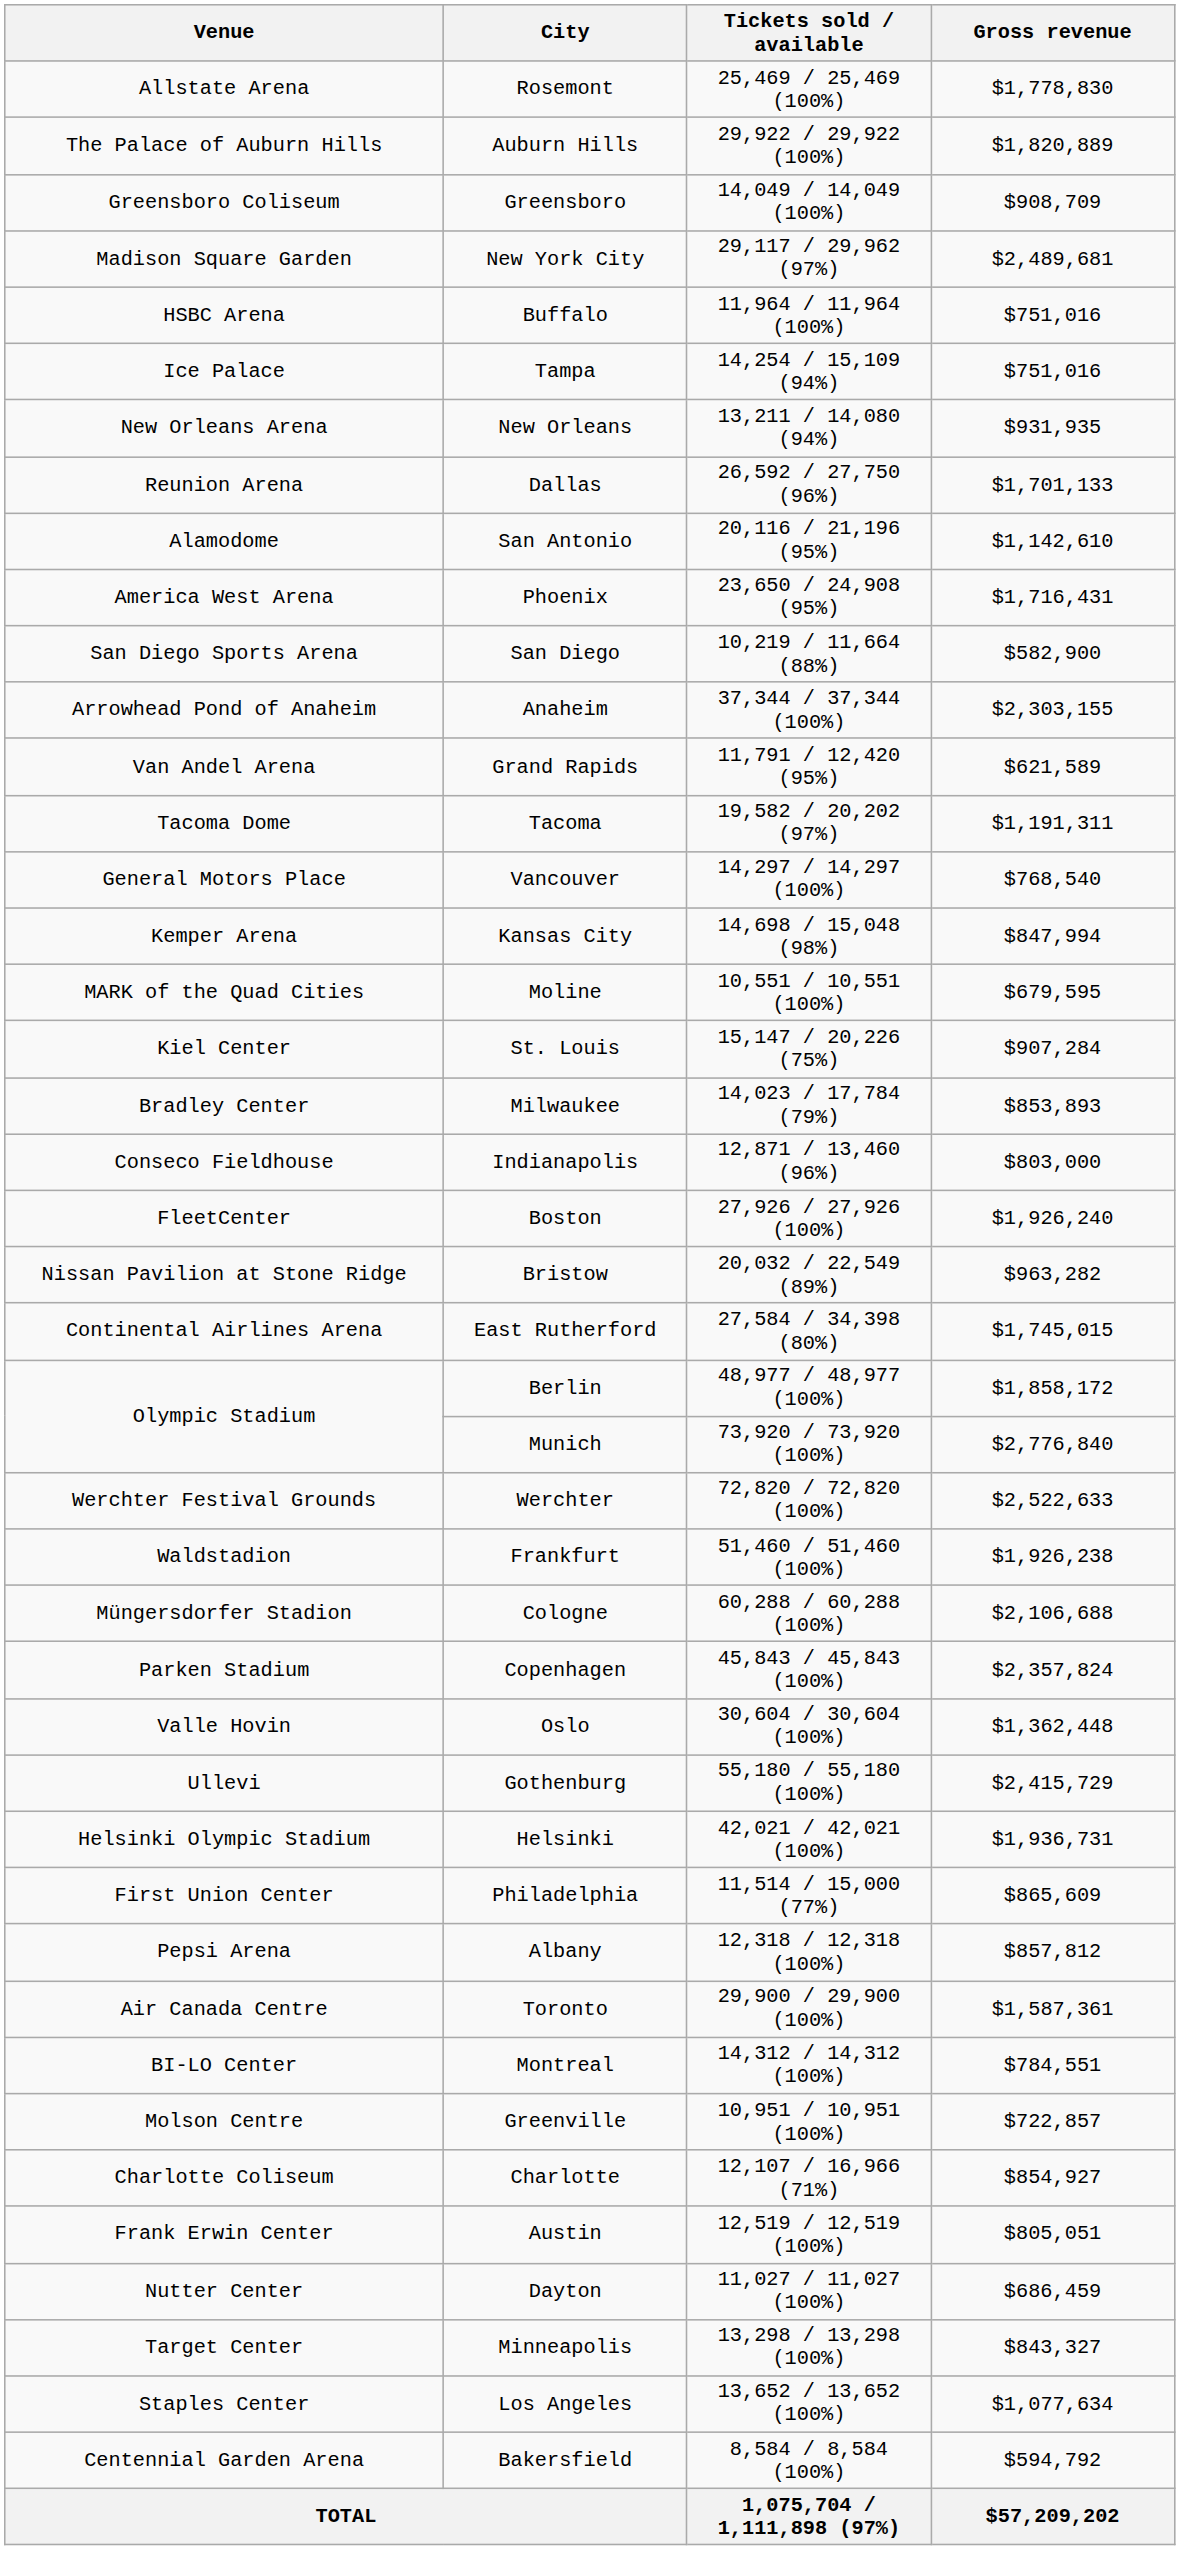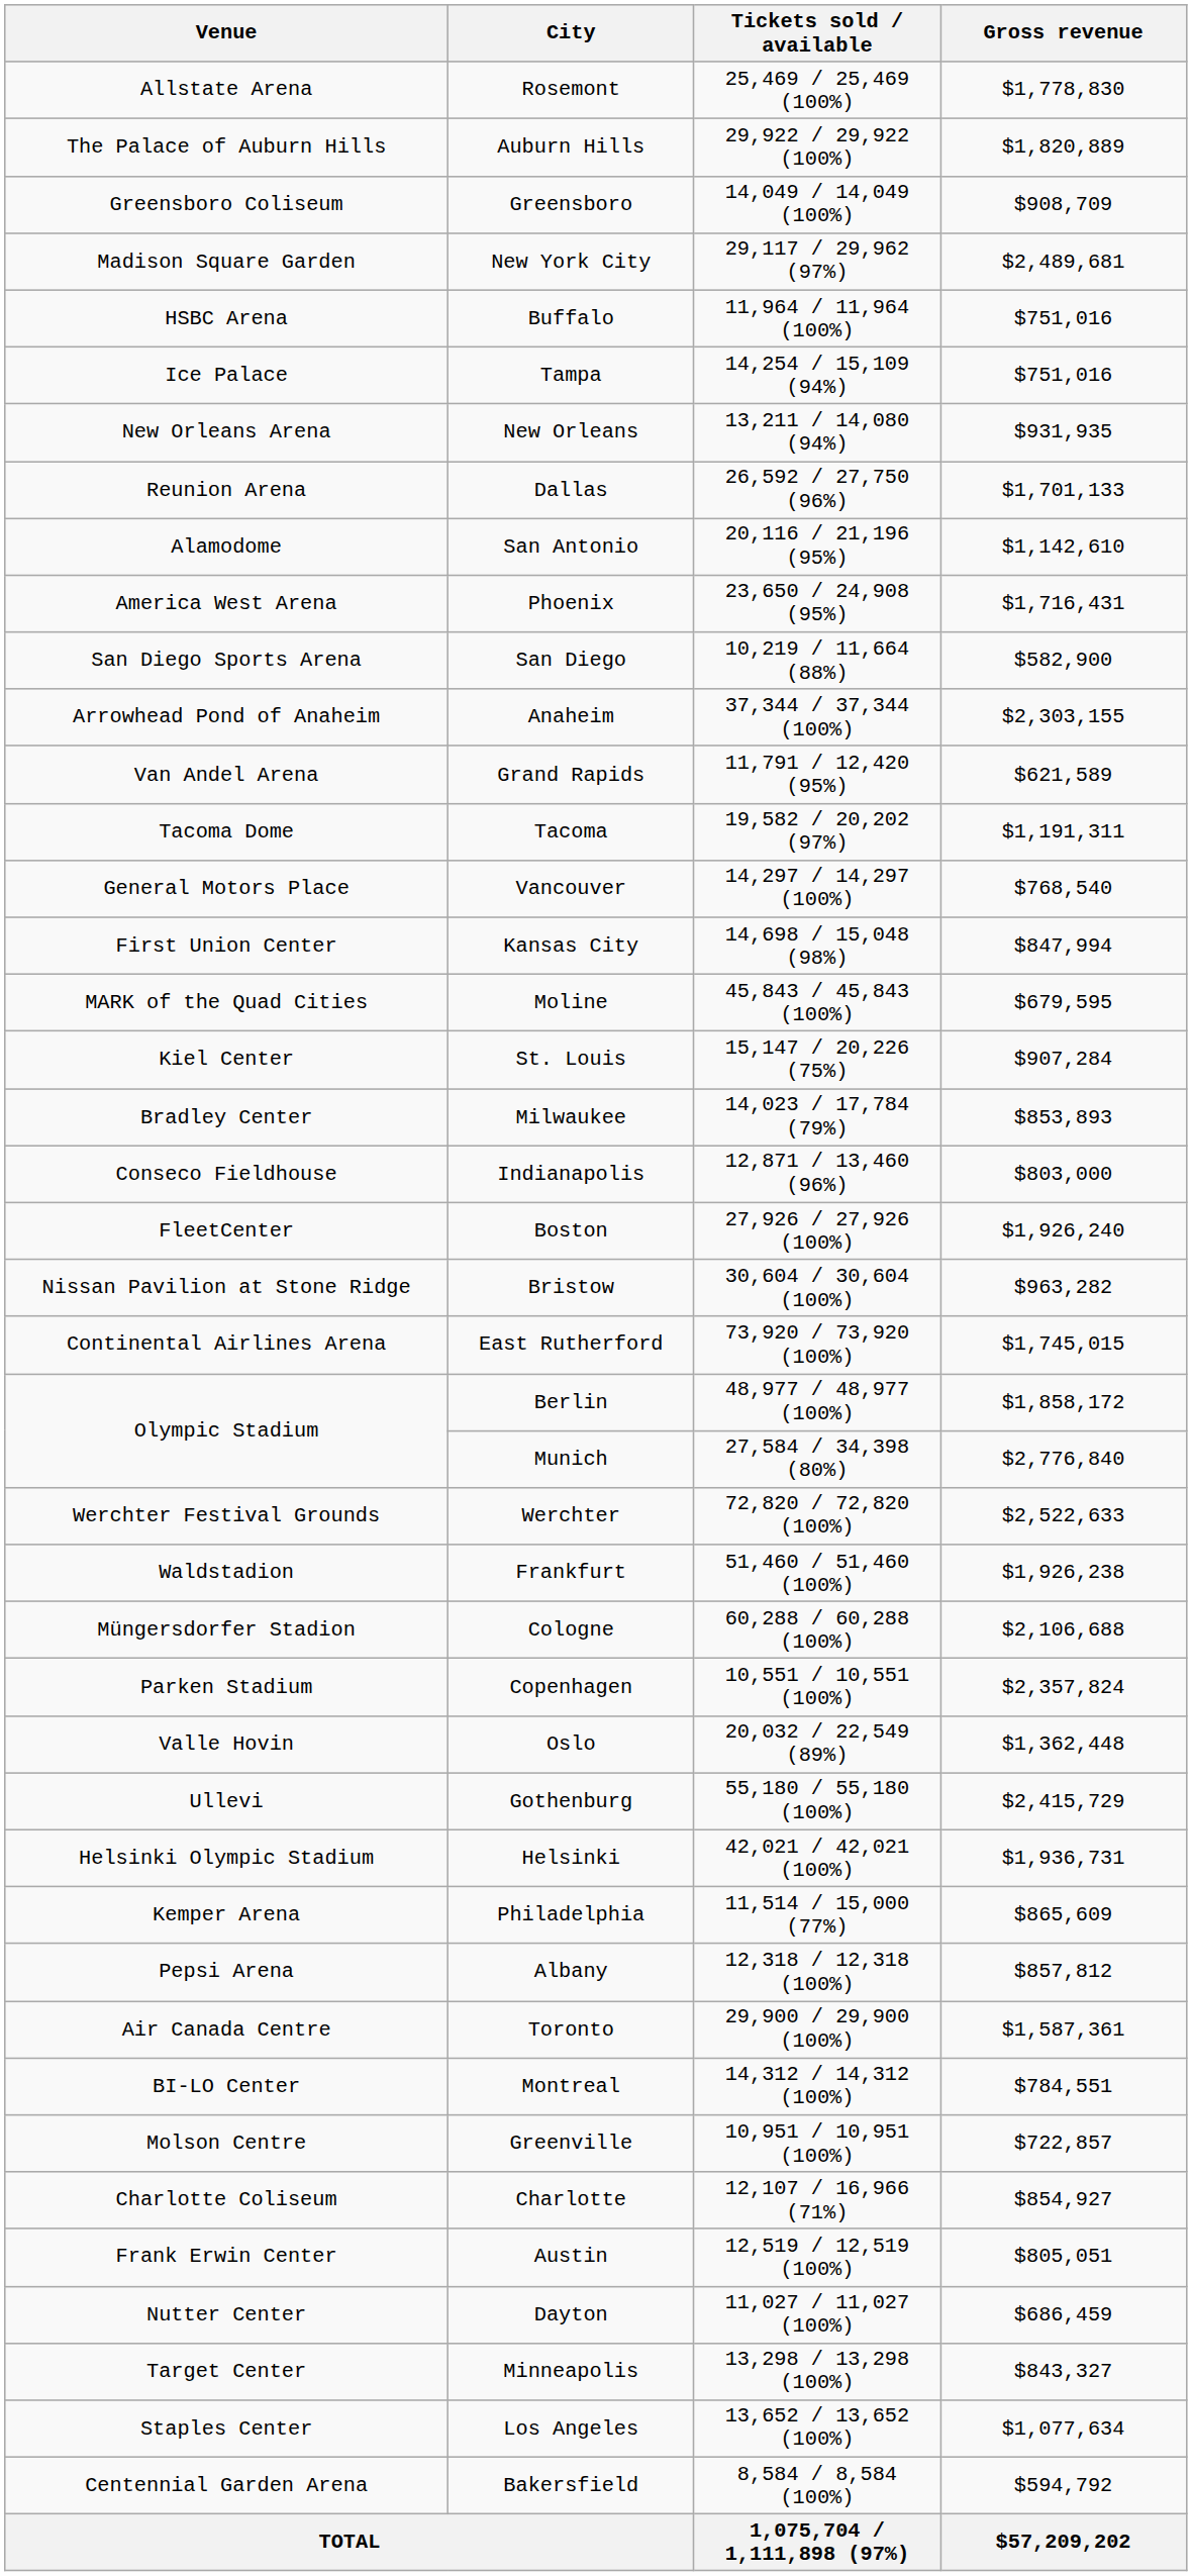 <table class="wikitable" style="text-align:center;">
 <tr>
 <th style="width:275px;">Venue</th>
 <th style="width:150px;">City</th>
 <th style="width:150px;">Tickets sold / available</th>
 <th style="width:150px;">Gross revenue</th>
 </tr>
 <tr>
 <td>Allstate Arena</td>
 <td>Rosemont</td>
 <td>25,469 / 25,469 (100%)</td>
 <td>$1,778,830</td>
 </tr>
 <tr>
 <td>The Palace of Auburn Hills</td>
 <td>Auburn Hills</td>
 <td>29,922 / 29,922 (100%)</td>
 <td>$1,820,889</td>
 </tr>
 <tr>
 <td>Greensboro Coliseum</td>
 <td>Greensboro</td>
 <td>14,049 / 14,049 (100%)</td>
 <td>$908,709</td>
 </tr>
 <tr>
 <td>Madison Square Garden</td>
 <td>New York City</td>
 <td>29,117 / 29,962 (97%)</td>
 <td>$2,489,681</td>
 </tr>
 <tr>
 <td>HSBC Arena</td>
 <td>Buffalo</td>
 <td>11,964 / 11,964 (100%)</td>
 <td>$751,016</td>
 </tr>
 <tr>
 <td>Ice Palace</td>
 <td>Tampa</td>
 <td>14,254 / 15,109 (94%)</td>
 <td>$751,016</td>
 </tr>
 <tr>
 <td>New Orleans Arena</td>
 <td>New Orleans</td>
 <td>13,211 / 14,080 (94%)</td>
 <td>$931,935</td>
 </tr>
 <tr>
 <td>Reunion Arena</td>
 <td>Dallas</td>
 <td>26,592 / 27,750 (96%)</td>
 <td>$1,701,133</td>
 </tr>
 <tr>
 <td>Alamodome</td>
 <td>San Antonio</td>
 <td>20,116 / 21,196 (95%)</td>
 <td>$1,142,610</td>
 </tr>
 <tr>
 <td>America West Arena</td>
 <td>Phoenix</td>
 <td>23,650 / 24,908 (95%)</td>
 <td>$1,716,431</td>
 </tr>
 <tr>
 <td>San Diego Sports Arena</td>
 <td>San Diego</td>
 <td>10,219 / 11,664 (88%)</td>
 <td>$582,900</td>
 </tr>
 <tr>
 <td>Arrowhead Pond of Anaheim</td>
 <td>Anaheim</td>
 <td>37,344 / 37,344 (100%)</td>
 <td>$2,303,155</td>
 </tr>
 <tr>
 <td>Van Andel Arena</td>
 <td>Grand Rapids</td>
 <td>11,791 / 12,420 (95%)</td>
 <td>$621,589</td>
 </tr>
 <tr>
 <td>Tacoma Dome</td>
 <td>Tacoma</td>
 <td>19,582 / 20,202 (97%)</td>
 <td>$1,191,311</td>
 </tr>
 <tr>
 <td>General Motors Place</td>
 <td>Vancouver</td>
 <td>14,297 / 14,297 (100%)</td>
 <td>$768,540</td>
 </tr>
 <tr>
-<td>Kemper Arena</td>
+<td>First Union Center</td>
 <td>Kansas City</td>
 <td>14,698 / 15,048 (98%)</td>
 <td>$847,994</td>
 </tr>
 <tr>
 <td>MARK of the Quad Cities</td>
 <td>Moline</td>
-<td>10,551 / 10,551 (100%)</td>
+<td>45,843 / 45,843 (100%)</td>
 <td>$679,595</td>
 </tr>
 <tr>
 <td>Kiel Center</td>
 <td>St. Louis</td>
 <td>15,147 / 20,226 (75%)</td>
 <td>$907,284</td>
 </tr>
 <tr>
 <td>Bradley Center</td>
 <td>Milwaukee</td>
 <td>14,023 / 17,784 (79%)</td>
 <td>$853,893</td>
 </tr>
 <tr>
 <td>Conseco Fieldhouse</td>
 <td>Indianapolis</td>
 <td>12,871 / 13,460 (96%)</td>
 <td>$803,000</td>
 </tr>
 <tr>
 <td>FleetCenter</td>
 <td>Boston</td>
 <td>27,926 / 27,926 (100%)</td>
 <td>$1,926,240</td>
 </tr>
 <tr>
 <td>Nissan Pavilion at Stone Ridge</td>
 <td>Bristow</td>
-<td>20,032 / 22,549 (89%)</td>
+<td>30,604 / 30,604 (100%)</td>
 <td>$963,282</td>
 </tr>
 <tr>
 <td>Continental Airlines Arena</td>
 <td>East Rutherford</td>
-<td>27,584 / 34,398 (80%)</td>
+<td>73,920 / 73,920 (100%)</td>
 <td>$1,745,015</td>
 </tr>
 <tr>
 <td rowspan="2">Olympic Stadium</td>
 <td>Berlin</td>
 <td>48,977 / 48,977 (100%)</td>
 <td>$1,858,172</td>
 </tr>
 <tr>
 <td>Munich</td>
-<td>73,920 / 73,920 (100%)</td>
+<td>27,584 / 34,398 (80%)</td>
 <td>$2,776,840</td>
 </tr>
 <tr>
 <td>Werchter Festival Grounds</td>
 <td>Werchter</td>
 <td>72,820 / 72,820 (100%)</td>
 <td>$2,522,633</td>
 </tr>
 <tr>
 <td>Waldstadion</td>
 <td>Frankfurt</td>
 <td>51,460 / 51,460 (100%)</td>
 <td>$1,926,238</td>
 </tr>
 <tr>
 <td>Müngersdorfer Stadion</td>
 <td>Cologne</td>
 <td>60,288 / 60,288 (100%)</td>
 <td>$2,106,688</td>
 </tr>
 <tr>
 <td>Parken Stadium</td>
 <td>Copenhagen</td>
-<td>45,843 / 45,843 (100%)</td>
+<td>10,551 / 10,551 (100%)</td>
 <td>$2,357,824</td>
 </tr>
 <tr>
 <td>Valle Hovin</td>
 <td>Oslo</td>
-<td>30,604 / 30,604 (100%)</td>
+<td>20,032 / 22,549 (89%)</td>
 <td>$1,362,448</td>
 </tr>
 <tr>
 <td>Ullevi</td>
 <td>Gothenburg</td>
 <td>55,180 / 55,180 (100%)</td>
 <td>$2,415,729</td>
 </tr>
 <tr>
 <td>Helsinki Olympic Stadium</td>
 <td>Helsinki</td>
 <td>42,021 / 42,021 (100%)</td>
 <td>$1,936,731</td>
 </tr>
 <tr>
-<td>First Union Center</td>
+<td>Kemper Arena</td>
 <td>Philadelphia</td>
 <td>11,514 / 15,000 (77%)</td>
 <td>$865,609</td>
 </tr>
 <tr>
 <td>Pepsi Arena</td>
 <td>Albany</td>
 <td>12,318 / 12,318 (100%)</td>
 <td>$857,812</td>
 </tr>
 <tr>
 <td>Air Canada Centre</td>
 <td>Toronto</td>
 <td>29,900 / 29,900 (100%)</td>
 <td>$1,587,361</td>
 </tr>
 <tr>
 <td>BI-LO Center</td>
 <td>Montreal</td>
 <td>14,312 / 14,312 (100%)</td>
 <td>$784,551</td>
 </tr>
 <tr>
 <td>Molson Centre</td>
 <td>Greenville</td>
 <td>10,951 / 10,951 (100%)</td>
 <td>$722,857</td>
 </tr>
 <tr>
 <td>Charlotte Coliseum</td>
 <td>Charlotte</td>
 <td>12,107 / 16,966 (71%)</td>
 <td>$854,927</td>
 </tr>
 <tr>
 <td>Frank Erwin Center</td>
 <td>Austin</td>
 <td>12,519 / 12,519 (100%)</td>
 <td>$805,051</td>
 </tr>
 <tr>
 <td>Nutter Center</td>
 <td>Dayton</td>
 <td>11,027 / 11,027 (100%)</td>
 <td>$686,459</td>
 </tr>
 <tr>
 <td>Target Center</td>
 <td>Minneapolis</td>
 <td>13,298 / 13,298 (100%)</td>
 <td>$843,327</td>
 </tr>
 <tr>
 <td>Staples Center</td>
 <td>Los Angeles</td>
 <td>13,652 / 13,652 (100%)</td>
 <td>$1,077,634</td>
 </tr>
 <tr>
 <td>Centennial Garden Arena</td>
 <td>Bakersfield</td>
 <td>8,584 / 8,584 (100%)</td>
 <td>$594,792</td>
 </tr>
 <tr>
 <th colspan="2">TOTAL</th>
 <th>1,075,704 / 1,111,898 (97%)</th>
 <th>$57,209,202</th>
 </tr>
 </table>
